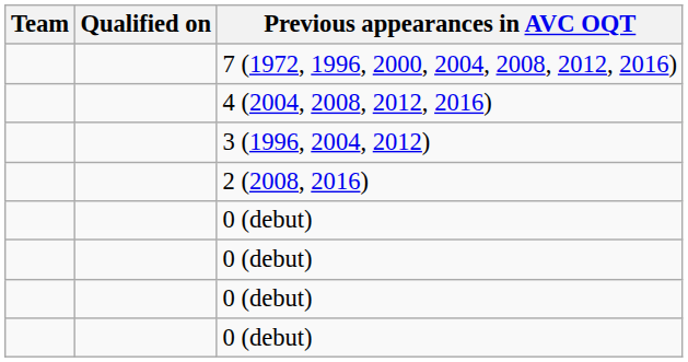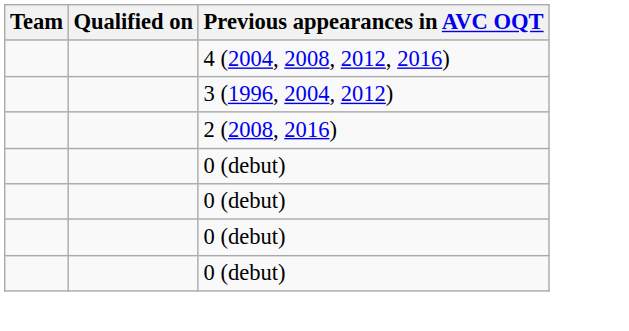 <table class="wikitable sortable">
 <tr>
 <th>Team</th>
 <th>Qualified on</th>
 <th data-sort-type="number">Previous appearances in <a href='#'>AVC OQT</a></th>
-</tr>
-<tr>
-<td></td>
-<td></td>
-<td>7 (<a href='#'>1972</a>, <a href='#'>1996</a>, <a href='#'>2000</a>, <a href='#'>2004</a>, <a href='#'>2008</a>, <a href='#'>2012</a>, <a href='#'>2016</a>)</td>
 </tr>
 <tr>
 <td></td>
 <td></td>
 <td>4 (<a href='#'>2004</a>, <a href='#'>2008</a>, <a href='#'>2012</a>, <a href='#'>2016</a>)</td>
 </tr>
 <tr>
 <td></td>
 <td></td>
 <td>3 (<a href='#'>1996</a>, <a href='#'>2004</a>, <a href='#'>2012</a>)</td>
 </tr>
 <tr>
 <td></td>
 <td></td>
 <td>2 (<a href='#'>2008</a>, <a href='#'>2016</a>)</td>
 </tr>
 <tr>
 <td></td>
 <td></td>
 <td>0 (debut)</td>
 </tr>
 <tr>
 <td></td>
 <td></td>
 <td>0 (debut)</td>
 </tr>
 <tr>
 <td></td>
 <td></td>
 <td>0 (debut)</td>
 </tr>
 <tr>
 <td></td>
 <td></td>
 <td>0 (debut)</td>
 </tr>
 </table>
